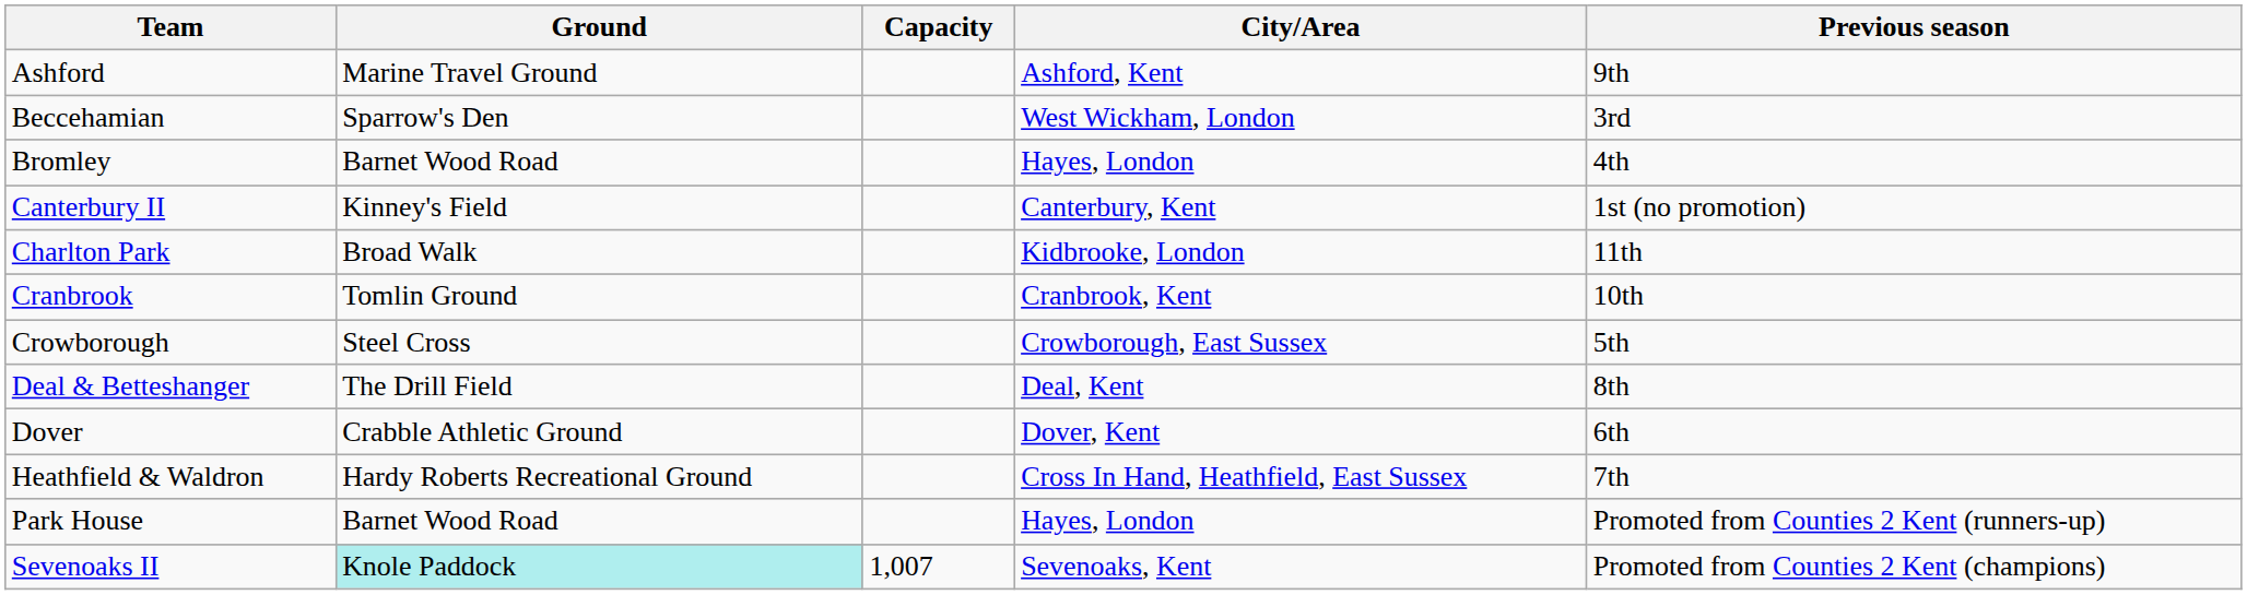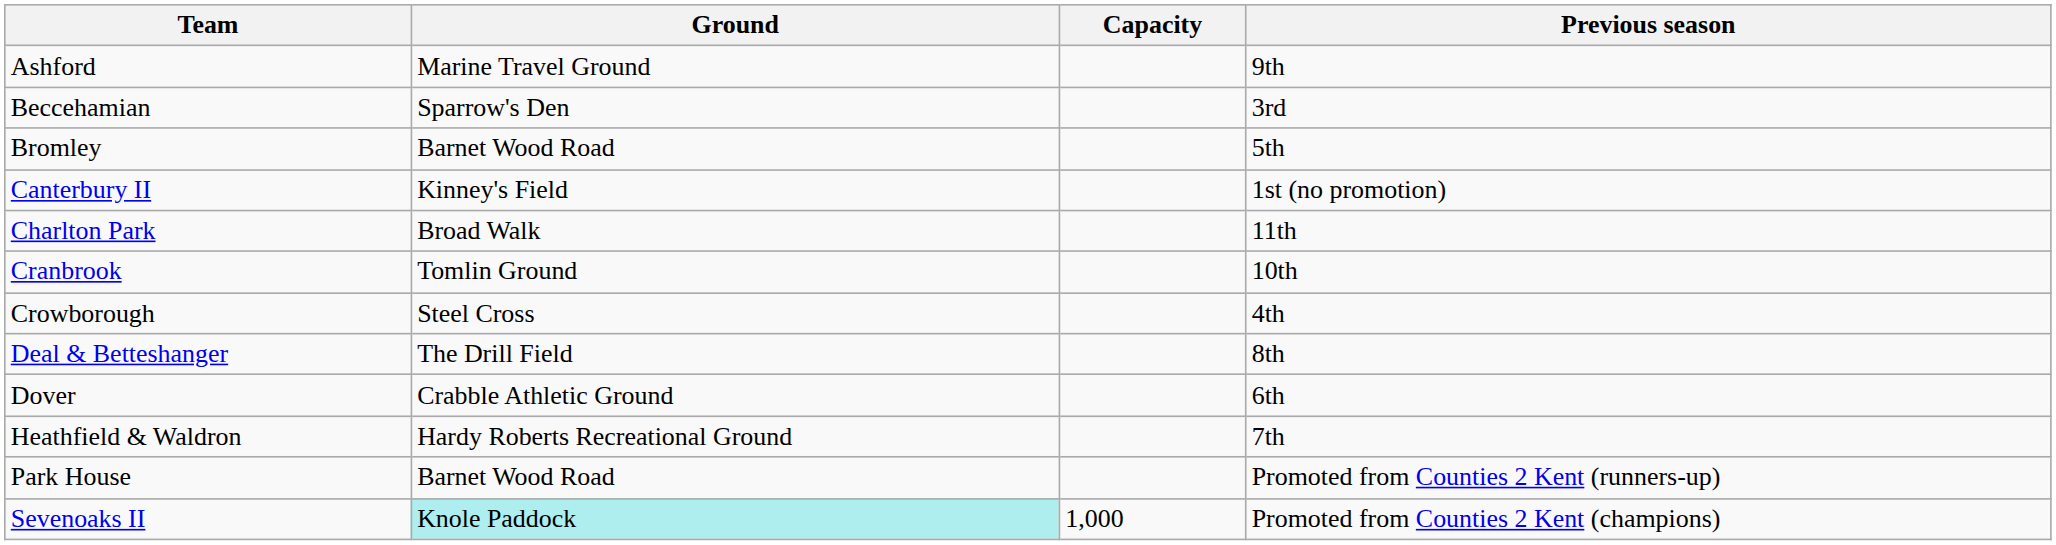 <table class="wikitable sortable" width=100%>
 <tr>
 <th>Team</th>
 <th>Ground</th>
 <th>Capacity</th>
-<th>City/Area</th>
 <th>Previous season</th>
 </tr>
 <tr>
 <td>Ashford</td>
 <td>Marine Travel Ground</td>
 <td></td>
-<td><a href='#'>Ashford</a>, <a href='#'>Kent</a></td>
 <td>9th</td>
 </tr>
 <tr>
 <td>Beccehamian</td>
 <td>Sparrow's Den</td>
 <td></td>
-<td><a href='#'>West Wickham</a>, <a href='#'>London</a></td>
 <td>3rd</td>
 </tr>
 <tr>
 <td>Bromley</td>
 <td>Barnet Wood Road</td>
 <td></td>
-<td><a href='#'>Hayes</a>, <a href='#'>London</a></td>
-<td>4th</td>
+<td>5th</td>
 </tr>
 <tr>
 <td><a href='#'>Canterbury II</a></td>
 <td>Kinney's Field</td>
 <td></td>
-<td><a href='#'>Canterbury</a>, <a href='#'>Kent</a></td>
 <td>1st (no promotion)</td>
 </tr>
 <tr>
 <td><a href='#'>Charlton Park</a></td>
 <td>Broad Walk</td>
 <td></td>
-<td><a href='#'>Kidbrooke</a>, <a href='#'>London</a></td>
 <td>11th</td>
 </tr>
 <tr>
 <td><a href='#'>Cranbrook</a></td>
 <td>Tomlin Ground</td>
 <td></td>
-<td><a href='#'>Cranbrook</a>, <a href='#'>Kent</a></td>
 <td>10th</td>
 </tr>
 <tr>
 <td>Crowborough</td>
 <td>Steel Cross</td>
 <td></td>
-<td><a href='#'>Crowborough</a>, <a href='#'>East Sussex</a></td>
-<td>5th</td>
+<td>4th</td>
 </tr>
 <tr>
 <td><a href='#'>Deal & Betteshanger</a></td>
 <td>The Drill Field</td>
 <td></td>
-<td><a href='#'>Deal</a>, <a href='#'>Kent</a></td>
 <td>8th</td>
 </tr>
 <tr>
 <td>Dover</td>
 <td>Crabble Athletic Ground</td>
 <td></td>
-<td><a href='#'>Dover</a>, <a href='#'>Kent</a></td>
 <td>6th</td>
 </tr>
 <tr>
 <td>Heathfield & Waldron</td>
 <td>Hardy Roberts Recreational Ground</td>
 <td></td>
-<td><a href='#'>Cross In Hand</a>, <a href='#'>Heathfield</a>, <a href='#'>East Sussex</a></td>
 <td>7th</td>
 </tr>
 <tr>
 <td>Park House</td>
 <td>Barnet Wood Road</td>
 <td></td>
-<td><a href='#'>Hayes</a>, <a href='#'>London</a></td>
 <td>Promoted from <a href='#'>Counties 2 Kent</a> (runners-up)</td>
 </tr>
 <tr>
 <td><a href='#'>Sevenoaks II</a></td>
 <td style="background: paleturquoise;">Knole Paddock</td>
-<td>1,007</td>
-<td><a href='#'>Sevenoaks</a>, <a href='#'>Kent</a></td>
+<td>1,000</td>
 <td>Promoted from <a href='#'>Counties 2 Kent</a> (champions)</td>
 </tr>
 </table>
